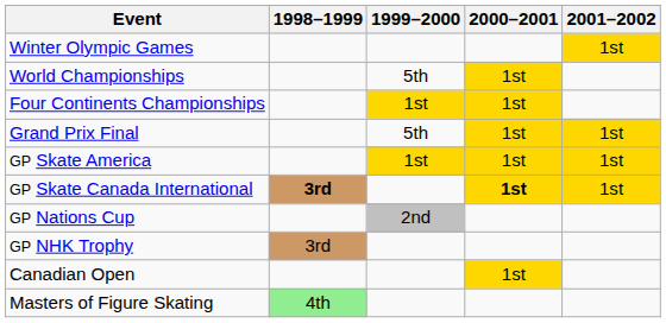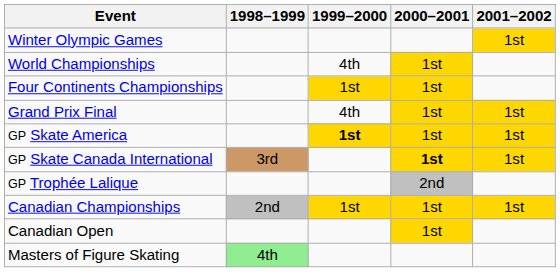 <table class="wikitable">
 <tr>
 <th>Event</th>
 <th>1998–1999</th>
 <th>1999–2000</th>
 <th>2000–2001</th>
 <th>2001–2002</th>
 </tr>
 <tr>
 <td><a href='#'>Winter Olympic Games</a></td>
 <td></td>
 <td></td>
 <td></td>
 <td align="center" bgcolor="gold">1st</td>
 </tr>
 <tr>
 <td><a href='#'>World Championships</a></td>
 <td></td>
-<td align="center">5th</td>
+<td align="center">4th</td>
 <td align="center" bgcolor="gold">1st</td>
 <td></td>
 </tr>
 <tr>
 <td><a href='#'>Four Continents Championships</a></td>
 <td></td>
 <td align="center" bgcolor="gold">1st</td>
 <td align="center" bgcolor="gold">1st</td>
 <td></td>
 </tr>
 <tr>
 <td><a href='#'>Grand Prix Final</a></td>
 <td></td>
-<td align="center">5th</td>
+<td align="center">4th</td>
 <td align="center" bgcolor="gold">1st</td>
 <td align="center" bgcolor="gold">1st</td>
 </tr>
 <tr>
 <td><small>GP</small> <a href='#'>Skate America</a></td>
 <td></td>
-<td align="center" bgcolor="gold">1st</td>
+<td align="center" bgcolor="gold"><strong>1st</strong></td>
 <td align="center" bgcolor="gold">1st</td>
 <td align="center" bgcolor="gold">1st</td>
 </tr>
 <tr>
 <td><small>GP</small> <a href='#'>Skate Canada International</a></td>
-<td align="center" bgcolor="CC9966"><strong>3rd</strong></td>
+<td align="center" bgcolor="CC9966">3rd</td>
 <td></td>
 <td align="center" bgcolor="gold"><strong>1st</strong></td>
 <td align="center" bgcolor="gold">1st</td>
 </tr>
 <tr>
-<td><small>GP</small> <a href='#'>Nations Cup</a></td>
+<td><small>GP</small> <a href='#'>Trophée Lalique</a></td>
+<td></td>
 <td></td>
 <td align="center" bgcolor="silver">2nd</td>
 <td></td>
-<td></td>
 </tr>
 <tr>
-<td><small>GP</small> <a href='#'>NHK Trophy</a></td>
-<td align="center" bgcolor="CC9966">3rd</td>
-<td></td>
-<td></td>
-<td></td>
+<td><a href='#'>Canadian Championships</a></td>
+<td align="center" bgcolor="silver">2nd</td>
+<td align="center" bgcolor="gold">1st</td>
+<td align="center" bgcolor="gold">1st</td>
+<td align="center" bgcolor="gold">1st</td>
 </tr>
 <tr>
 <td>Canadian Open</td>
 <td></td>
 <td></td>
 <td align="center" bgcolor="gold">1st</td>
 <td></td>
 </tr>
 <tr>
 <td>Masters of Figure Skating</td>
 <td align="center" style="background: lightgreen;">4th</td>
 <td></td>
 <td></td>
 <td></td>
 </tr>
 </table>
